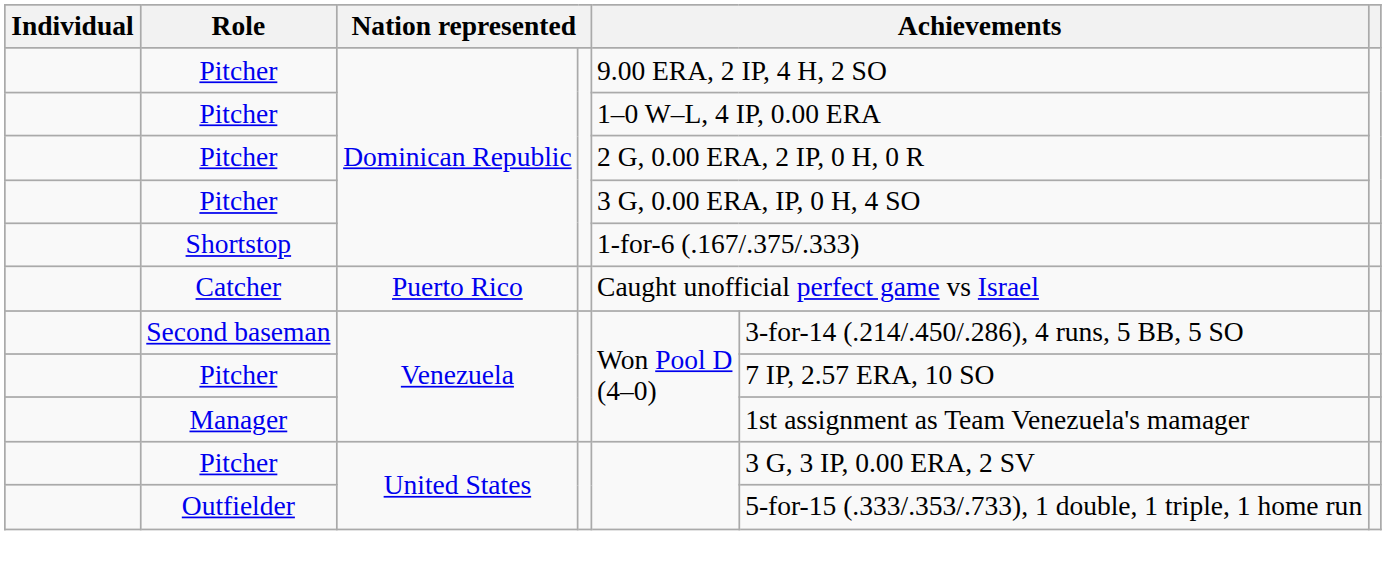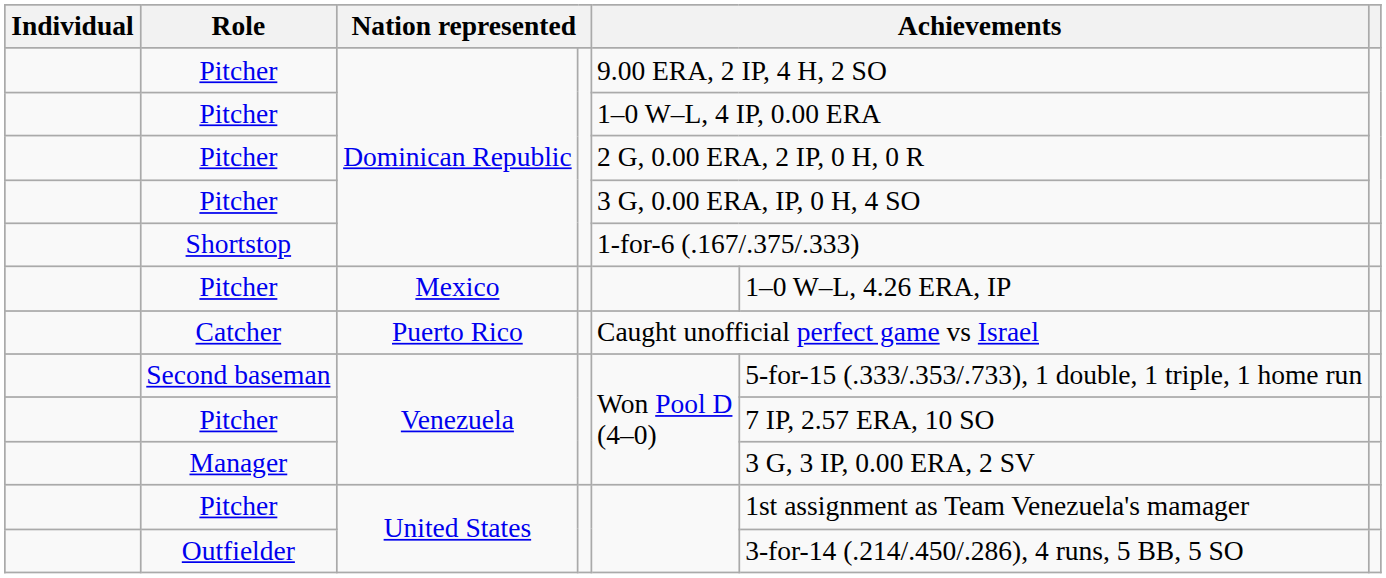 <table class="wikitable sortable" border="1">
 <tr>
 <th>Individual</th>
 <th>Role</th>
 <th colspan=2>Nation represented</th>
 <th class="unsortable" colspan=2>Achievements</th>
 <th class="unsortable"></th>
 </tr>
 <tr>
 <td></td>
 <td align="center"><a href='#'>Pitcher</a></td>
 <td align="center" rowspan=5><a href='#'>Dominican Republic</a></td>
 <td align="center" rowspan=5></td>
 <td colspan=2>9.00 ERA, 2 IP, 4 H, 2 SO</td>
 <td rowspan=4 align="center"></td>
 </tr>
 <tr>
 <td></td>
 <td align="center"><a href='#'>Pitcher</a></td>
 <td colspan=2>1–0 W–L, 4 IP, 0.00 ERA</td>
 </tr>
 <tr>
 <td></td>
 <td align="center"><a href='#'>Pitcher</a></td>
 <td colspan=2>2 G, 0.00 ERA, 2 IP, 0 H, 0 R</td>
 </tr>
 <tr>
 <td></td>
 <td align="center"><a href='#'>Pitcher</a></td>
 <td colspan=2>3 G, 0.00 ERA,  IP, 0 H, 4 SO</td>
 </tr>
 <tr>
 <td></td>
 <td align="center"><a href='#'>Shortstop</a></td>
 <td colspan=2>1-for-6 (.167/.375/.333)</td>
 <td align="center"></td>
 </tr>
 <tr>
 <td></td>
+<td align="center"><a href='#'>Pitcher</a></td>
+<td align="center"><a href='#'>Mexico</a></td>
+<td align="center"></td>
+<td align="center"></td>
+<td>1–0 W–L, 4.26 ERA,  IP</td>
+<td align="center"></td>
+</tr>
+<tr>
+<td></td>
 <td align="center"><a href='#'>Catcher</a></td>
 <td align="center"><a href='#'>Puerto Rico</a></td>
 <td align="center"></td>
 <td colspan=2>Caught unofficial <a href='#'>perfect game</a> vs <a href='#'>Israel</a></td>
 <td align="center"></td>
 </tr>
 <tr>
 <td></td>
 <td align="center"><a href='#'>Second baseman</a></td>
 <td align="center" rowspan=3><a href='#'>Venezuela</a></td>
 <td align="center" rowspan=3></td>
 <td rowspan="3">Won <a href='#'>Pool D</a><br> (4–0)</td>
-<td>3-for-14 (.214/.450/.286), 4 runs, 5 BB, 5 SO</td>
+<td>5-for-15 (.333/.353/.733), 1 double, 1 triple, 1 home run</td>
 <td align="center"></td>
 </tr>
 <tr>
 <td></td>
 <td align="center"><a href='#'>Pitcher</a></td>
 <td>7 IP, 2.57 ERA, 10 SO</td>
 <td align="center"></td>
 </tr>
 <tr>
 <td></td>
 <td align="center"><a href='#'>Manager</a></td>
-<td>1st assignment as Team Venezuela's mamager</td>
+<td>3 G, 3 IP, 0.00 ERA, 2 SV</td>
 </tr>
 <tr>
 <td></td>
 <td align="center"><a href='#'>Pitcher</a></td>
 <td align="center" rowspan=2><a href='#'>United States</a></td>
 <td align="center" rowspan=2></td>
 <td align="center" rowspan=2></td>
-<td>3 G, 3 IP, 0.00 ERA, 2 SV</td>
+<td>1st assignment as Team Venezuela's mamager</td>
 <td align="center"></td>
 </tr>
 <tr>
 <td></td>
 <td align="center"><a href='#'>Outfielder</a></td>
-<td>5-for-15 (.333/.353/.733), 1 double, 1 triple, 1 home run</td>
+<td>3-for-14 (.214/.450/.286), 4 runs, 5 BB, 5 SO</td>
 <td align="center"></td>
 </tr>
 </table>
